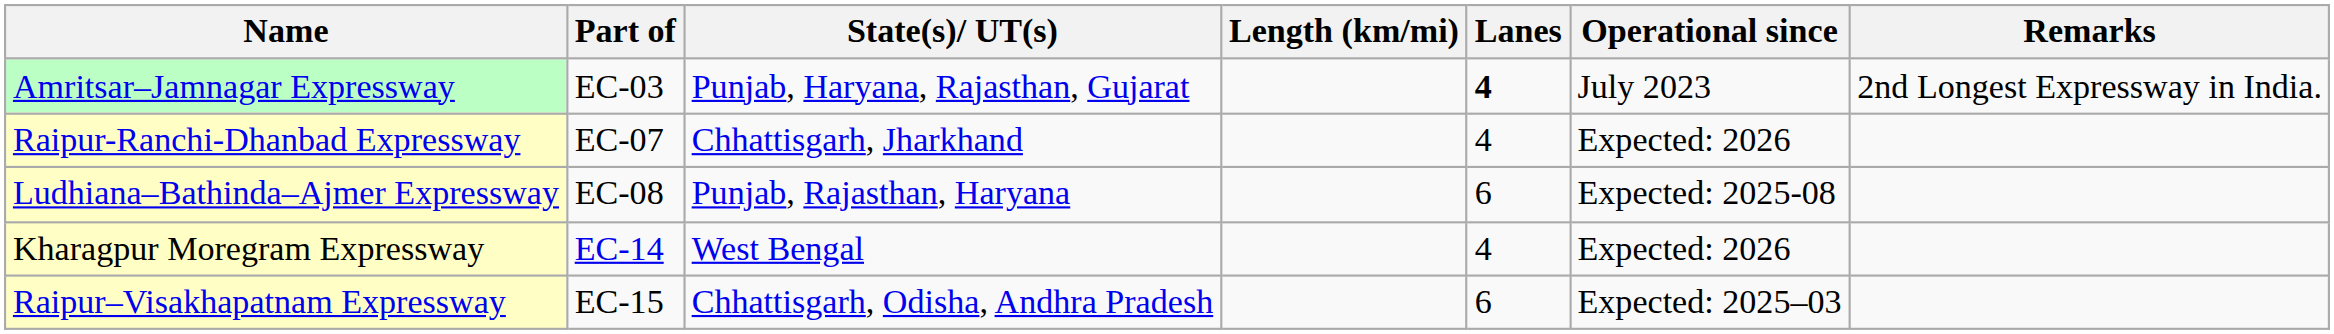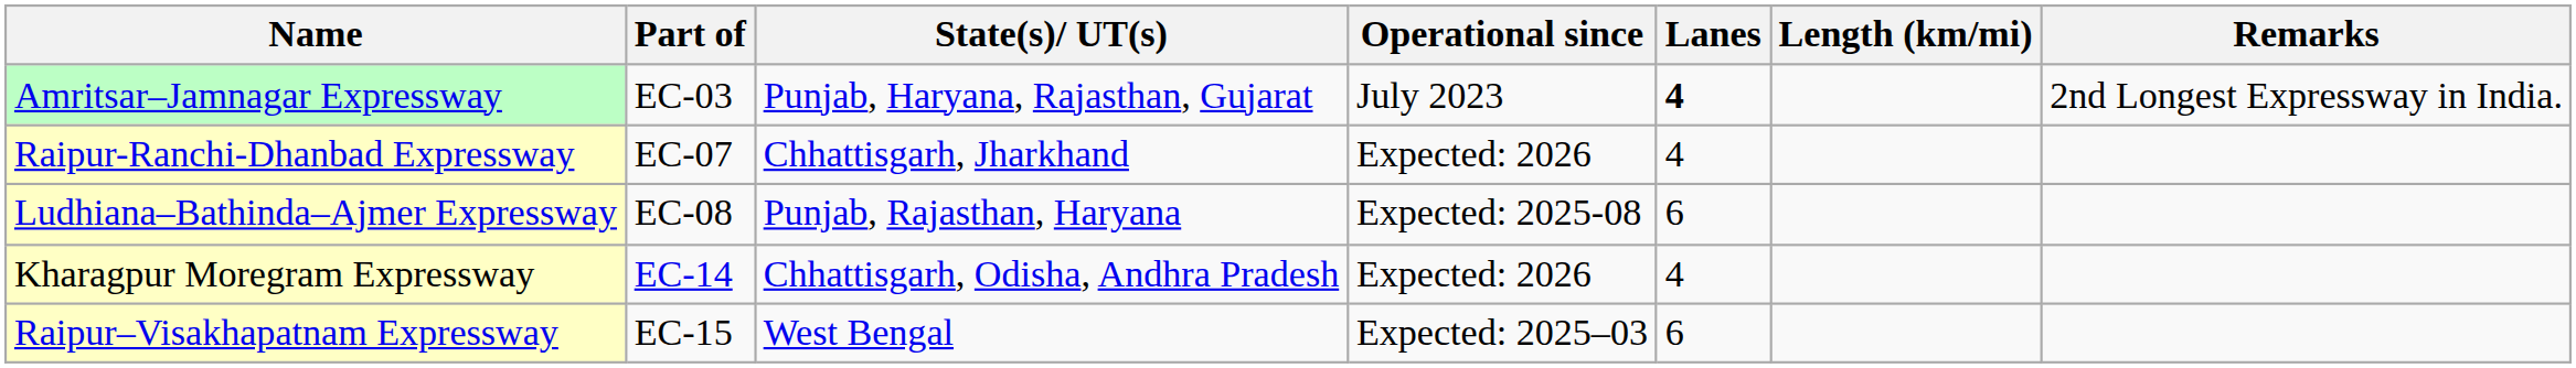 <table class="wikitable sortable collapsible static-row-numbers">
 <tr>
 <th>Name</th>
 <th>Part of</th>
 <th>State(s)/ UT(s)</th>
+<th>Operational since</th>
+<th>Lanes</th>
 <th data-sort-type="number">Length (km/mi)</th>
-<th>Lanes</th>
-<th>Operational since</th>
 <th>Remarks</th>
 </tr>
 <tr>
 <td style="background-color: #bcffc5;"><a href='#'>Amritsar–Jamnagar Expressway</a></td>
 <td>EC-03</td>
 <td><a href='#'>Punjab</a>, <a href='#'>Haryana</a>, <a href='#'>Rajasthan</a>, <a href='#'>Gujarat</a></td>
+<td>July 2023</td>
+<td><strong>4</strong></td>
 <td></td>
-<td><strong>4</strong></td>
-<td>July 2023</td>
 <td>2nd Longest Expressway in India.</td>
 </tr>
 <tr>
 <td style="background-color: #ffffc5;"><a href='#'>Raipur-Ranchi-Dhanbad Expressway</a></td>
 <td>EC-07</td>
 <td><a href='#'>Chhattisgarh</a>, <a href='#'>Jharkhand</a></td>
+<td>Expected: 2026</td>
+<td>4</td>
 <td></td>
-<td>4</td>
-<td>Expected: 2026</td>
 <td></td>
 </tr>
 <tr>
 <td style="background-color: #ffffc5;"><a href='#'>Ludhiana–Bathinda–Ajmer Expressway</a></td>
 <td>EC-08</td>
 <td><a href='#'>Punjab</a>, <a href='#'>Rajasthan</a>, <a href='#'>Haryana</a></td>
+<td>Expected: 2025-08</td>
+<td>6</td>
 <td></td>
-<td>6</td>
-<td>Expected: 2025-08</td>
 <td></td>
 </tr>
 <tr>
 <td style="background-color: #ffffc5">Kharagpur Moregram Expressway</td>
 <td><a href='#'>EC-14</a></td>
-<td><a href='#'>West Bengal</a></td>
+<td><a href='#'>Chhattisgarh</a>, <a href='#'>Odisha</a>, <a href='#'>Andhra Pradesh</a></td>
+<td>Expected: 2026</td>
+<td>4</td>
 <td></td>
-<td>4</td>
-<td>Expected: 2026</td>
 <td></td>
 </tr>
 <tr>
 <td style="background-color: #ffffc5;"><a href='#'>Raipur–Visakhapatnam Expressway</a></td>
 <td>EC-15</td>
-<td><a href='#'>Chhattisgarh</a>, <a href='#'>Odisha</a>, <a href='#'>Andhra Pradesh</a></td>
+<td><a href='#'>West Bengal</a></td>
+<td>Expected: 2025–03</td>
+<td>6</td>
 <td></td>
-<td>6</td>
-<td>Expected: 2025–03</td>
 <td></td>
 </tr>
 </table>
